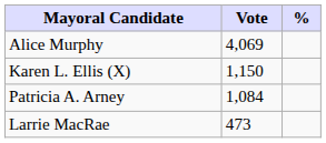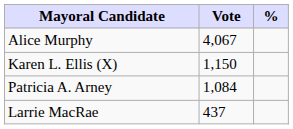 <table class="wikitable">
 <tr>
 <th style="background:#ddf; width:200px;">Mayoral Candidate </th>
 <th style="background:#ddf; width:50px;">Vote</th>
 <th style="background:#ddf; width:30px;">%</th>
 </tr>
 <tr>
 <td>Alice Murphy</td>
-<td>4,069</td>
+<td>4,067</td>
 <td></td>
 </tr>
 <tr>
 <td>Karen L. Ellis (X)</td>
 <td>1,150</td>
 <td></td>
 </tr>
 <tr>
 <td>Patricia A. Arney</td>
 <td>1,084</td>
 <td></td>
 </tr>
 <tr>
 <td>Larrie MacRae</td>
-<td>473</td>
+<td>437</td>
 <td></td>
 </tr>
 </table>
